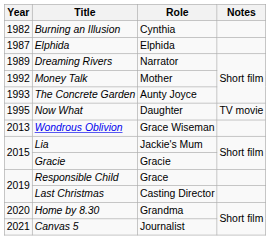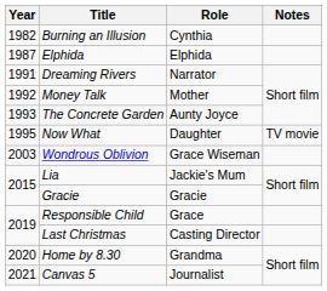 <table class="wikitable">
 <tr>
 <th>Year</th>
 <th>Title</th>
 <th>Role</th>
 <th>Notes</th>
 </tr>
 <tr>
 <td>1982</td>
 <td><em>Burning an Illusion</em></td>
 <td>Cynthia</td>
 <td></td>
 </tr>
 <tr>
 <td>1987</td>
 <td><em>Elphida</em></td>
 <td>Elphida</td>
 <td></td>
 </tr>
 <tr>
-<td>1989</td>
+<td>1991</td>
 <td><em>Dreaming Rivers</em></td>
 <td>Narrator</td>
 <td rowspan="3">Short film</td>
 </tr>
 <tr>
 <td>1992</td>
 <td><em>Money Talk</em></td>
 <td>Mother</td>
 </tr>
 <tr>
 <td>1993</td>
 <td><em>The Concrete Garden</em></td>
 <td>Aunty Joyce</td>
 </tr>
 <tr>
 <td>1995</td>
 <td><em>Now What</em></td>
 <td>Daughter</td>
 <td>TV movie</td>
 </tr>
 <tr>
-<td>2013</td>
+<td>2003</td>
 <td><em><a href='#'>Wondrous Oblivion</a></em></td>
 <td>Grace Wiseman</td>
 <td></td>
 </tr>
 <tr>
 <td rowspan="2">2015</td>
 <td><em>Lia</em></td>
 <td>Jackie's Mum</td>
 <td rowspan="2">Short film</td>
 </tr>
 <tr>
 <td><em>Gracie</em></td>
 <td>Gracie</td>
 </tr>
 <tr>
 <td rowspan="2">2019</td>
 <td><em>Responsible Child</em></td>
 <td>Grace</td>
 <td></td>
 </tr>
 <tr>
 <td><em>Last Christmas</em></td>
 <td>Casting Director</td>
 <td></td>
 </tr>
 <tr>
 <td>2020</td>
 <td><em>Home by 8.30</em></td>
 <td>Grandma</td>
 <td rowspan="2">Short film</td>
 </tr>
 <tr>
 <td>2021</td>
 <td><em>Canvas 5</em></td>
 <td>Journalist</td>
 </tr>
 </table>
